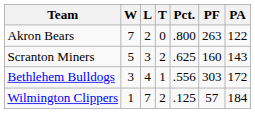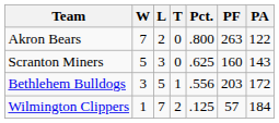 <table class="wikitable">
 <tr>
 <th>Team</th>
 <th>W</th>
 <th>L</th>
 <th>T</th>
 <th>Pct.</th>
 <th>PF</th>
 <th>PA </th>
 </tr>
 <tr align="center">
 <td align="left">Akron Bears</td>
 <td>7</td>
 <td>2</td>
 <td>0</td>
 <td>.800</td>
 <td>263</td>
 <td>122</td>
 </tr>
 <tr align="center">
 <td align="left">Scranton Miners</td>
 <td>5</td>
 <td>3</td>
-<td>2</td>
+<td>0</td>
 <td>.625</td>
 <td>160</td>
 <td>143</td>
 </tr>
 <tr align="center">
 <td align="left"><a href='#'>Bethlehem Bulldogs</a></td>
 <td>3</td>
-<td>4</td>
+<td>5</td>
 <td>1</td>
 <td>.556</td>
-<td>303</td>
+<td>203</td>
 <td>172</td>
 </tr>
 <tr align="center">
 <td align="left"><a href='#'>Wilmington Clippers</a></td>
 <td>1</td>
 <td>7</td>
 <td>2</td>
 <td>.125</td>
 <td>57</td>
 <td>184</td>
 </tr>
 </table>
